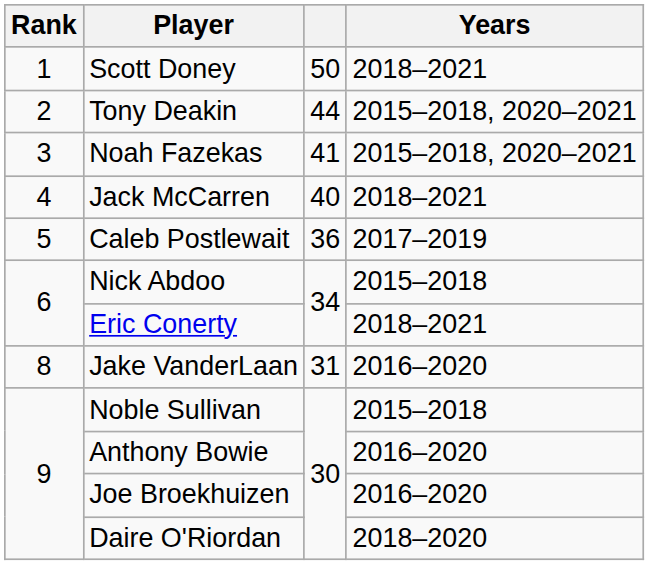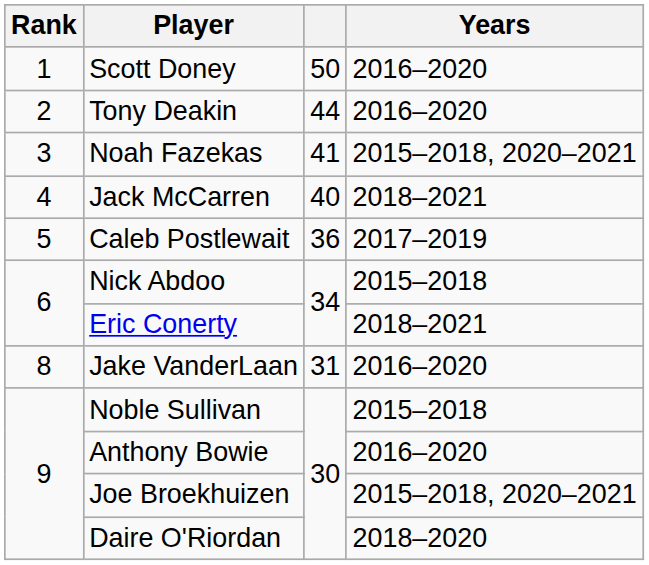 <table class="wikitable" style="text-align:center">
 <tr>
 <th>Rank</th>
 <th>Player</th>
 <th></th>
 <th>Years</th>
 </tr>
 <tr>
 <td>1</td>
 <td style="text-align: left;"> Scott Doney</td>
 <td>50</td>
-<td style="text-align: left;">2018–2021</td>
+<td style="text-align: left;">2016–2020</td>
 </tr>
 <tr>
 <td>2</td>
 <td style="text-align: left;"> Tony Deakin</td>
 <td>44</td>
-<td style="text-align: left;">2015–2018, 2020–2021</td>
+<td style="text-align: left;">2016–2020</td>
 </tr>
 <tr>
 <td>3</td>
 <td style="text-align: left;"> Noah Fazekas</td>
 <td>41</td>
 <td style="text-align: left;">2015–2018, 2020–2021</td>
 </tr>
 <tr>
 <td>4</td>
 <td style="text-align: left;"> Jack McCarren</td>
 <td>40</td>
 <td style="text-align: left;">2018–2021</td>
 </tr>
 <tr>
 <td>5</td>
 <td style="text-align: left;"> Caleb Postlewait</td>
 <td>36</td>
 <td style="text-align: left;">2017–2019</td>
 </tr>
 <tr>
 <td rowspan="2">6</td>
 <td style="text-align: left;"> Nick Abdoo</td>
 <td rowspan="2">34</td>
 <td style="text-align: left;">2015–2018</td>
 </tr>
 <tr>
 <td style="text-align: left;"> <a href='#'>Eric Conerty</a></td>
 <td style="text-align: left;">2018–2021</td>
 </tr>
 <tr>
 <td>8</td>
 <td style="text-align: left;"> Jake VanderLaan</td>
 <td>31</td>
 <td style="text-align: left;">2016–2020</td>
 </tr>
 <tr>
 <td rowspan="4">9</td>
 <td style="text-align: left;"> Noble Sullivan</td>
 <td rowspan="4">30</td>
 <td style="text-align: left;">2015–2018</td>
 </tr>
 <tr>
 <td style="text-align: left;"> Anthony Bowie</td>
 <td style="text-align: left;">2016–2020</td>
 </tr>
 <tr>
 <td style="text-align: left;"> Joe Broekhuizen</td>
-<td style="text-align: left;">2016–2020</td>
+<td style="text-align: left;">2015–2018, 2020–2021</td>
 </tr>
 <tr>
 <td style="text-align: left;"> Daire O'Riordan</td>
 <td style="text-align: left;">2018–2020</td>
 </tr>
 </table>
